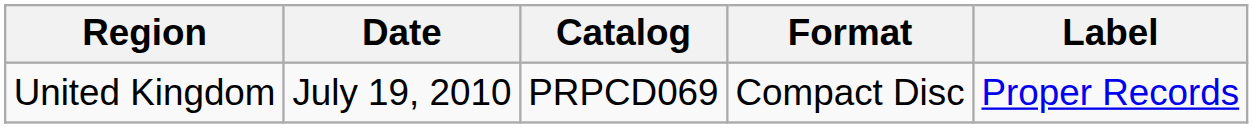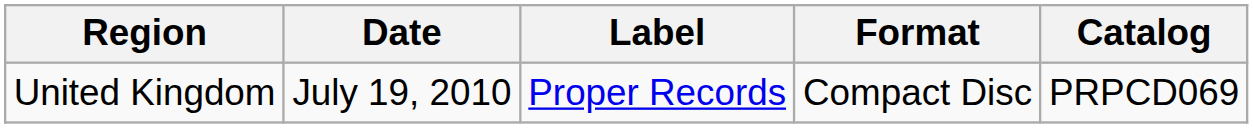 <table class="wikitable">
 <tr>
 <th>Region</th>
 <th>Date</th>
+<th>Label</th>
+<th>Format</th>
 <th>Catalog</th>
-<th>Format</th>
-<th>Label</th>
 </tr>
 <tr>
 <td>United Kingdom</td>
 <td>July 19, 2010</td>
+<td><a href='#'>Proper Records</a></td>
+<td>Compact Disc</td>
 <td>PRPCD069</td>
-<td>Compact Disc</td>
-<td><a href='#'>Proper Records</a></td>
 </tr>
 </table>
